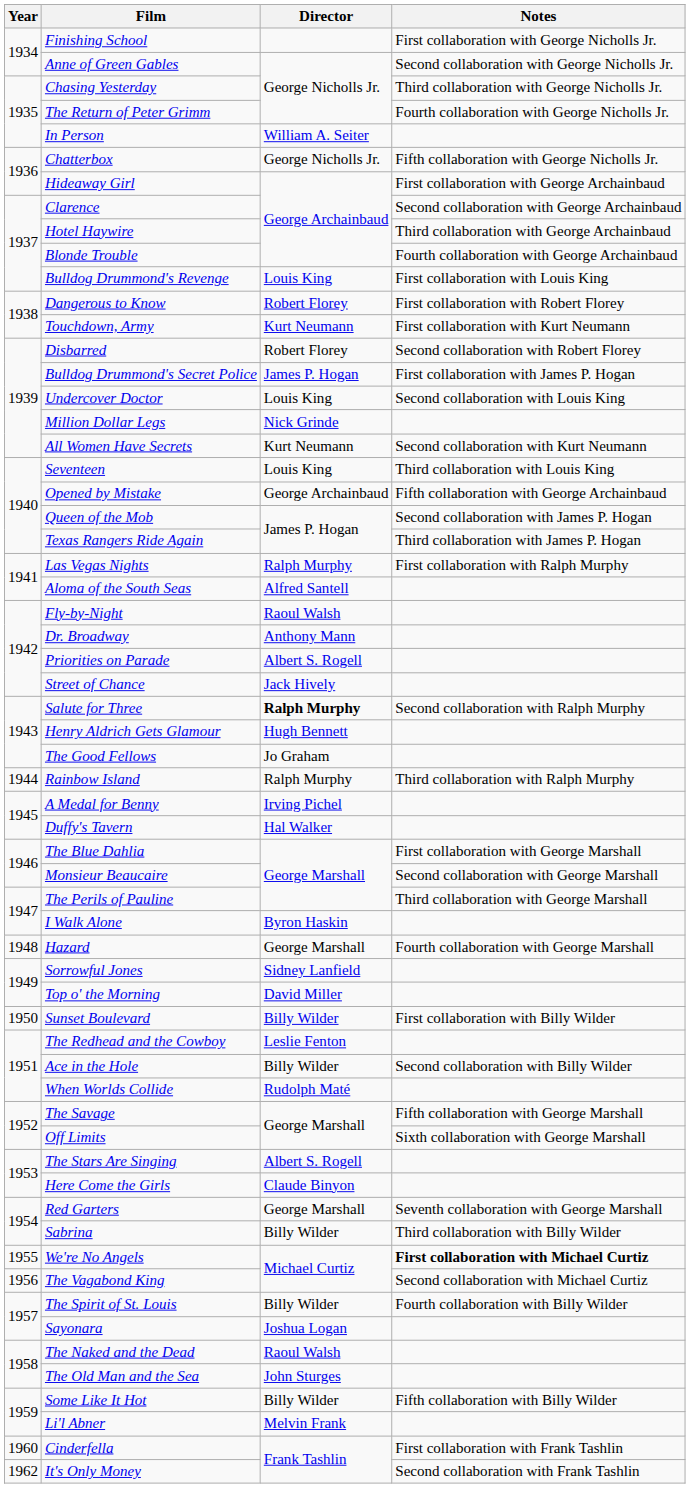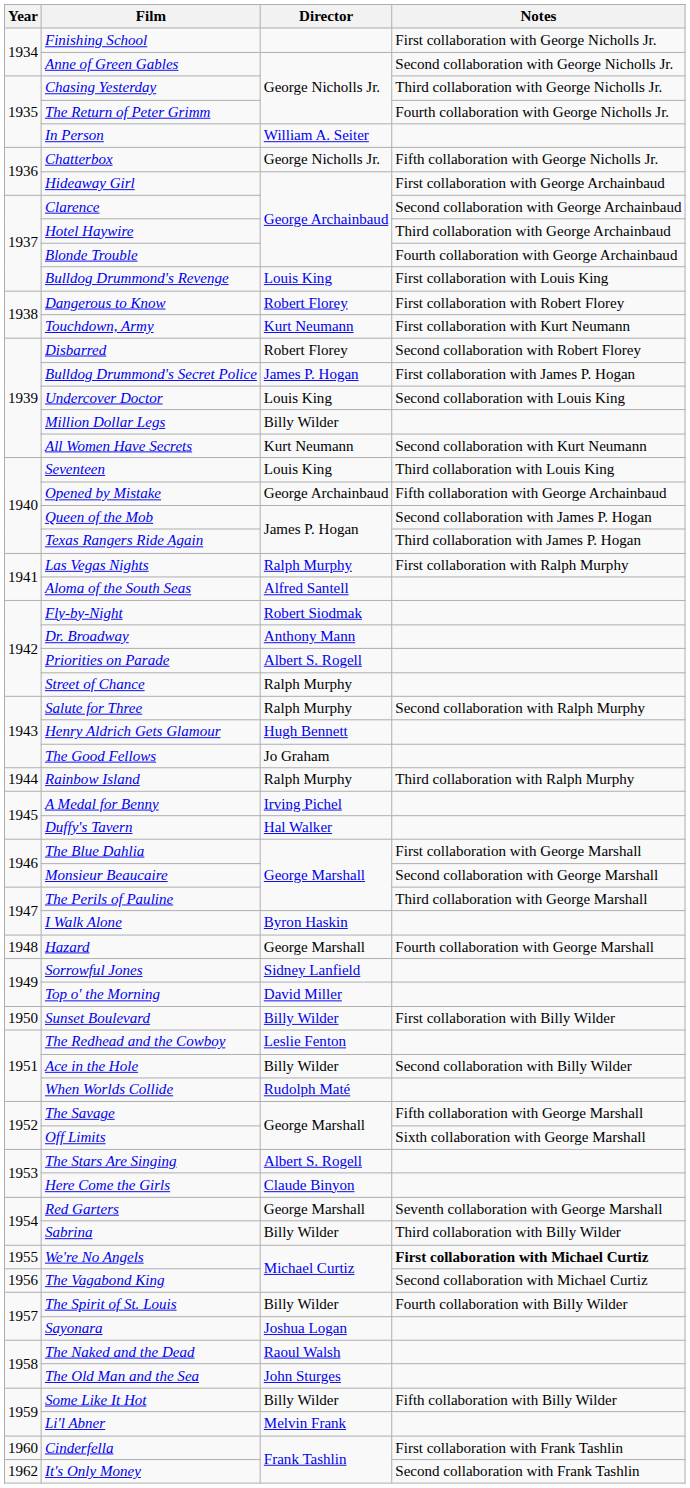 <table class="wikitable">
 <tr>
 <th>Year</th>
 <th>Film</th>
 <th>Director</th>
 <th>Notes</th>
 </tr>
 <tr>
 <td rowspan=2>1934</td>
 <td><em><a href='#'>Finishing School</a></em></td>
 <td></td>
 <td>First collaboration with George Nicholls Jr.</td>
 </tr>
 <tr>
 <td><em><a href='#'>Anne of Green Gables</a></em></td>
 <td rowspan=3>George Nicholls Jr.</td>
 <td>Second collaboration with George Nicholls Jr.</td>
 </tr>
 <tr>
 <td rowspan=3>1935</td>
 <td><em><a href='#'>Chasing Yesterday</a></em></td>
 <td>Third collaboration with George Nicholls Jr.</td>
 </tr>
 <tr>
 <td><em><a href='#'>The Return of Peter Grimm</a></em></td>
 <td>Fourth collaboration with George Nicholls Jr.</td>
 </tr>
 <tr>
 <td><em><a href='#'>In Person</a></em></td>
 <td><a href='#'>William A. Seiter</a></td>
 <td></td>
 </tr>
 <tr>
 <td rowspan=2>1936</td>
 <td><em><a href='#'>Chatterbox</a></em></td>
 <td>George Nicholls Jr.</td>
 <td>Fifth collaboration with George Nicholls Jr.</td>
 </tr>
 <tr>
 <td><em><a href='#'>Hideaway Girl</a></em></td>
 <td rowspan=4><a href='#'>George Archainbaud</a></td>
 <td>First collaboration with George Archainbaud</td>
 </tr>
 <tr>
 <td rowspan=4>1937</td>
 <td><em><a href='#'>Clarence</a></em></td>
 <td>Second collaboration with George Archainbaud</td>
 </tr>
 <tr>
 <td><em><a href='#'>Hotel Haywire</a></em></td>
 <td>Third collaboration with George Archainbaud</td>
 </tr>
 <tr>
 <td><em><a href='#'>Blonde Trouble</a></em></td>
 <td>Fourth collaboration with George Archainbaud</td>
 </tr>
 <tr>
 <td><em><a href='#'>Bulldog Drummond's Revenge</a></em></td>
 <td><a href='#'>Louis King</a></td>
 <td>First collaboration with Louis King</td>
 </tr>
 <tr>
 <td rowspan=2>1938</td>
 <td><em><a href='#'>Dangerous to Know</a></em></td>
 <td><a href='#'>Robert Florey</a></td>
 <td>First collaboration with Robert Florey</td>
 </tr>
 <tr>
 <td><em><a href='#'>Touchdown, Army</a></em></td>
 <td><a href='#'>Kurt Neumann</a></td>
 <td>First collaboration with Kurt Neumann</td>
 </tr>
 <tr>
 <td rowspan=5>1939</td>
 <td><em><a href='#'>Disbarred</a></em></td>
 <td>Robert Florey</td>
 <td>Second collaboration with Robert Florey</td>
 </tr>
 <tr>
 <td><em><a href='#'>Bulldog Drummond's Secret Police</a></em></td>
 <td><a href='#'>James P. Hogan</a></td>
 <td>First collaboration with James P. Hogan</td>
 </tr>
 <tr>
 <td><em><a href='#'>Undercover Doctor</a></em></td>
 <td>Louis King</td>
 <td>Second collaboration with Louis King</td>
 </tr>
 <tr>
 <td><em><a href='#'>Million Dollar Legs</a></em></td>
-<td><a href='#'>Nick Grinde</a></td>
+<td>Billy Wilder</td>
 <td></td>
 </tr>
 <tr>
 <td><em><a href='#'>All Women Have Secrets</a></em></td>
 <td>Kurt Neumann</td>
 <td>Second collaboration with Kurt Neumann</td>
 </tr>
 <tr>
 <td rowspan=4>1940</td>
 <td><em><a href='#'>Seventeen</a></em></td>
 <td>Louis King</td>
 <td>Third collaboration with Louis King</td>
 </tr>
 <tr>
 <td><em><a href='#'>Opened by Mistake</a></em></td>
 <td>George Archainbaud</td>
 <td>Fifth collaboration with George Archainbaud</td>
 </tr>
 <tr>
 <td><em><a href='#'>Queen of the Mob</a></em></td>
 <td rowspan=2>James P. Hogan</td>
 <td>Second collaboration with James P. Hogan</td>
 </tr>
 <tr>
 <td><em><a href='#'>Texas Rangers Ride Again</a></em></td>
 <td>Third collaboration with James P. Hogan</td>
 </tr>
 <tr>
 <td rowspan=2>1941</td>
 <td><em><a href='#'>Las Vegas Nights</a></em></td>
 <td><a href='#'>Ralph Murphy</a></td>
 <td>First collaboration with Ralph Murphy</td>
 </tr>
 <tr>
 <td><em><a href='#'>Aloma of the South Seas</a></em></td>
 <td><a href='#'>Alfred Santell</a></td>
 <td></td>
 </tr>
 <tr>
 <td rowspan=4>1942</td>
 <td><em><a href='#'>Fly-by-Night</a></em></td>
-<td><a href='#'>Raoul Walsh</a></td>
+<td><a href='#'>Robert Siodmak</a></td>
 <td></td>
 </tr>
 <tr>
 <td><em><a href='#'>Dr. Broadway</a></em></td>
 <td><a href='#'>Anthony Mann</a></td>
 <td></td>
 </tr>
 <tr>
 <td><em><a href='#'>Priorities on Parade</a></em></td>
 <td><a href='#'>Albert S. Rogell</a></td>
 <td></td>
 </tr>
 <tr>
 <td><em><a href='#'>Street of Chance</a></em></td>
-<td><a href='#'>Jack Hively</a></td>
+<td>Ralph Murphy</td>
 <td></td>
 </tr>
 <tr>
 <td rowspan=3>1943</td>
 <td><em><a href='#'>Salute for Three</a></em></td>
-<td><strong>Ralph Murphy</strong></td>
+<td>Ralph Murphy</td>
 <td>Second collaboration with Ralph Murphy</td>
 </tr>
 <tr>
 <td><em><a href='#'>Henry Aldrich Gets Glamour</a></em></td>
 <td><a href='#'>Hugh Bennett</a></td>
 <td></td>
 </tr>
 <tr>
 <td><em><a href='#'>The Good Fellows</a></em></td>
 <td>Jo Graham</td>
 <td></td>
 </tr>
 <tr>
 <td>1944</td>
 <td><em><a href='#'>Rainbow Island</a></em></td>
 <td>Ralph Murphy</td>
 <td>Third collaboration with Ralph Murphy</td>
 </tr>
 <tr>
 <td rowspan=2>1945</td>
 <td><em><a href='#'>A Medal for Benny</a></em></td>
 <td><a href='#'>Irving Pichel</a></td>
 <td></td>
 </tr>
 <tr>
 <td><em><a href='#'>Duffy's Tavern</a></em></td>
 <td><a href='#'>Hal Walker</a></td>
 <td></td>
 </tr>
 <tr>
 <td rowspan=2>1946</td>
 <td><em><a href='#'>The Blue Dahlia</a></em></td>
 <td rowspan=3><a href='#'>George Marshall</a></td>
 <td>First collaboration with George Marshall</td>
 </tr>
 <tr>
 <td><em><a href='#'>Monsieur Beaucaire</a></em></td>
 <td>Second collaboration with George Marshall</td>
 </tr>
 <tr>
 <td rowspan=2>1947</td>
 <td><em><a href='#'>The Perils of Pauline</a></em></td>
 <td>Third collaboration with George Marshall</td>
 </tr>
 <tr>
 <td><em><a href='#'>I Walk Alone</a></em></td>
 <td><a href='#'>Byron Haskin</a></td>
 <td></td>
 </tr>
 <tr>
 <td>1948</td>
 <td><em><a href='#'>Hazard</a></em></td>
 <td>George Marshall</td>
 <td>Fourth collaboration with George Marshall</td>
 </tr>
 <tr>
 <td rowspan=2>1949</td>
 <td><em><a href='#'>Sorrowful Jones</a></em></td>
 <td><a href='#'>Sidney Lanfield</a></td>
 <td></td>
 </tr>
 <tr>
 <td><em><a href='#'>Top o' the Morning</a></em></td>
 <td><a href='#'>David Miller</a></td>
 <td></td>
 </tr>
 <tr>
 <td>1950</td>
 <td><em><a href='#'>Sunset Boulevard</a></em></td>
 <td><a href='#'>Billy Wilder</a></td>
 <td>First collaboration with Billy Wilder</td>
 </tr>
 <tr>
 <td rowspan=3>1951</td>
 <td><em><a href='#'>The Redhead and the Cowboy</a></em></td>
 <td><a href='#'>Leslie Fenton</a></td>
 <td></td>
 </tr>
 <tr>
 <td><em><a href='#'>Ace in the Hole</a></em></td>
 <td>Billy Wilder</td>
 <td>Second collaboration with Billy Wilder</td>
 </tr>
 <tr>
 <td><em><a href='#'>When Worlds Collide</a></em></td>
 <td><a href='#'>Rudolph Maté</a></td>
 <td></td>
 </tr>
 <tr>
 <td rowspan=2>1952</td>
 <td><em><a href='#'>The Savage</a></em></td>
 <td rowspan=2>George Marshall</td>
 <td>Fifth collaboration with George Marshall</td>
 </tr>
 <tr>
 <td><em><a href='#'>Off Limits</a></em></td>
 <td>Sixth collaboration with George Marshall</td>
 </tr>
 <tr>
 <td rowspan=2>1953</td>
 <td><em><a href='#'>The Stars Are Singing</a></em></td>
 <td><a href='#'>Albert S. Rogell</a></td>
 <td></td>
 </tr>
 <tr>
 <td><em><a href='#'>Here Come the Girls</a></em></td>
 <td><a href='#'>Claude Binyon</a></td>
 <td></td>
 </tr>
 <tr>
 <td rowspan=2>1954</td>
 <td><em><a href='#'>Red Garters</a></em></td>
 <td>George Marshall</td>
 <td>Seventh collaboration with George Marshall</td>
 </tr>
 <tr>
 <td><em><a href='#'>Sabrina</a></em></td>
 <td>Billy Wilder</td>
 <td>Third collaboration with Billy Wilder</td>
 </tr>
 <tr>
 <td>1955</td>
 <td><em><a href='#'>We're No Angels</a></em></td>
 <td rowspan=2><a href='#'>Michael Curtiz</a></td>
 <td><strong>First collaboration with Michael Curtiz</strong></td>
 </tr>
 <tr>
 <td>1956</td>
 <td><em><a href='#'>The Vagabond King</a></em></td>
 <td>Second collaboration with Michael Curtiz</td>
 </tr>
 <tr>
 <td rowspan=2>1957</td>
 <td><em><a href='#'>The Spirit of St. Louis</a></em></td>
 <td>Billy Wilder</td>
 <td>Fourth collaboration with Billy Wilder</td>
 </tr>
 <tr>
 <td><em><a href='#'>Sayonara</a></em></td>
 <td><a href='#'>Joshua Logan</a></td>
 <td></td>
 </tr>
 <tr>
 <td rowspan=2>1958</td>
 <td><em><a href='#'>The Naked and the Dead</a></em></td>
 <td><a href='#'>Raoul Walsh</a></td>
 <td></td>
 </tr>
 <tr>
 <td><em><a href='#'>The Old Man and the Sea</a></em></td>
 <td><a href='#'>John Sturges</a></td>
 <td></td>
 </tr>
 <tr>
 <td rowspan=2>1959</td>
 <td><em><a href='#'>Some Like It Hot</a></em></td>
 <td>Billy Wilder</td>
 <td>Fifth collaboration with Billy Wilder</td>
 </tr>
 <tr>
 <td><em><a href='#'>Li'l Abner</a></em></td>
 <td><a href='#'>Melvin Frank</a></td>
 <td></td>
 </tr>
 <tr>
 <td>1960</td>
 <td><em><a href='#'>Cinderfella</a></em></td>
 <td rowspan=2><a href='#'>Frank Tashlin</a></td>
 <td>First collaboration with Frank Tashlin</td>
 </tr>
 <tr>
 <td>1962</td>
 <td><em><a href='#'>It's Only Money</a></em></td>
 <td>Second collaboration with Frank Tashlin</td>
 </tr>
 </table>
